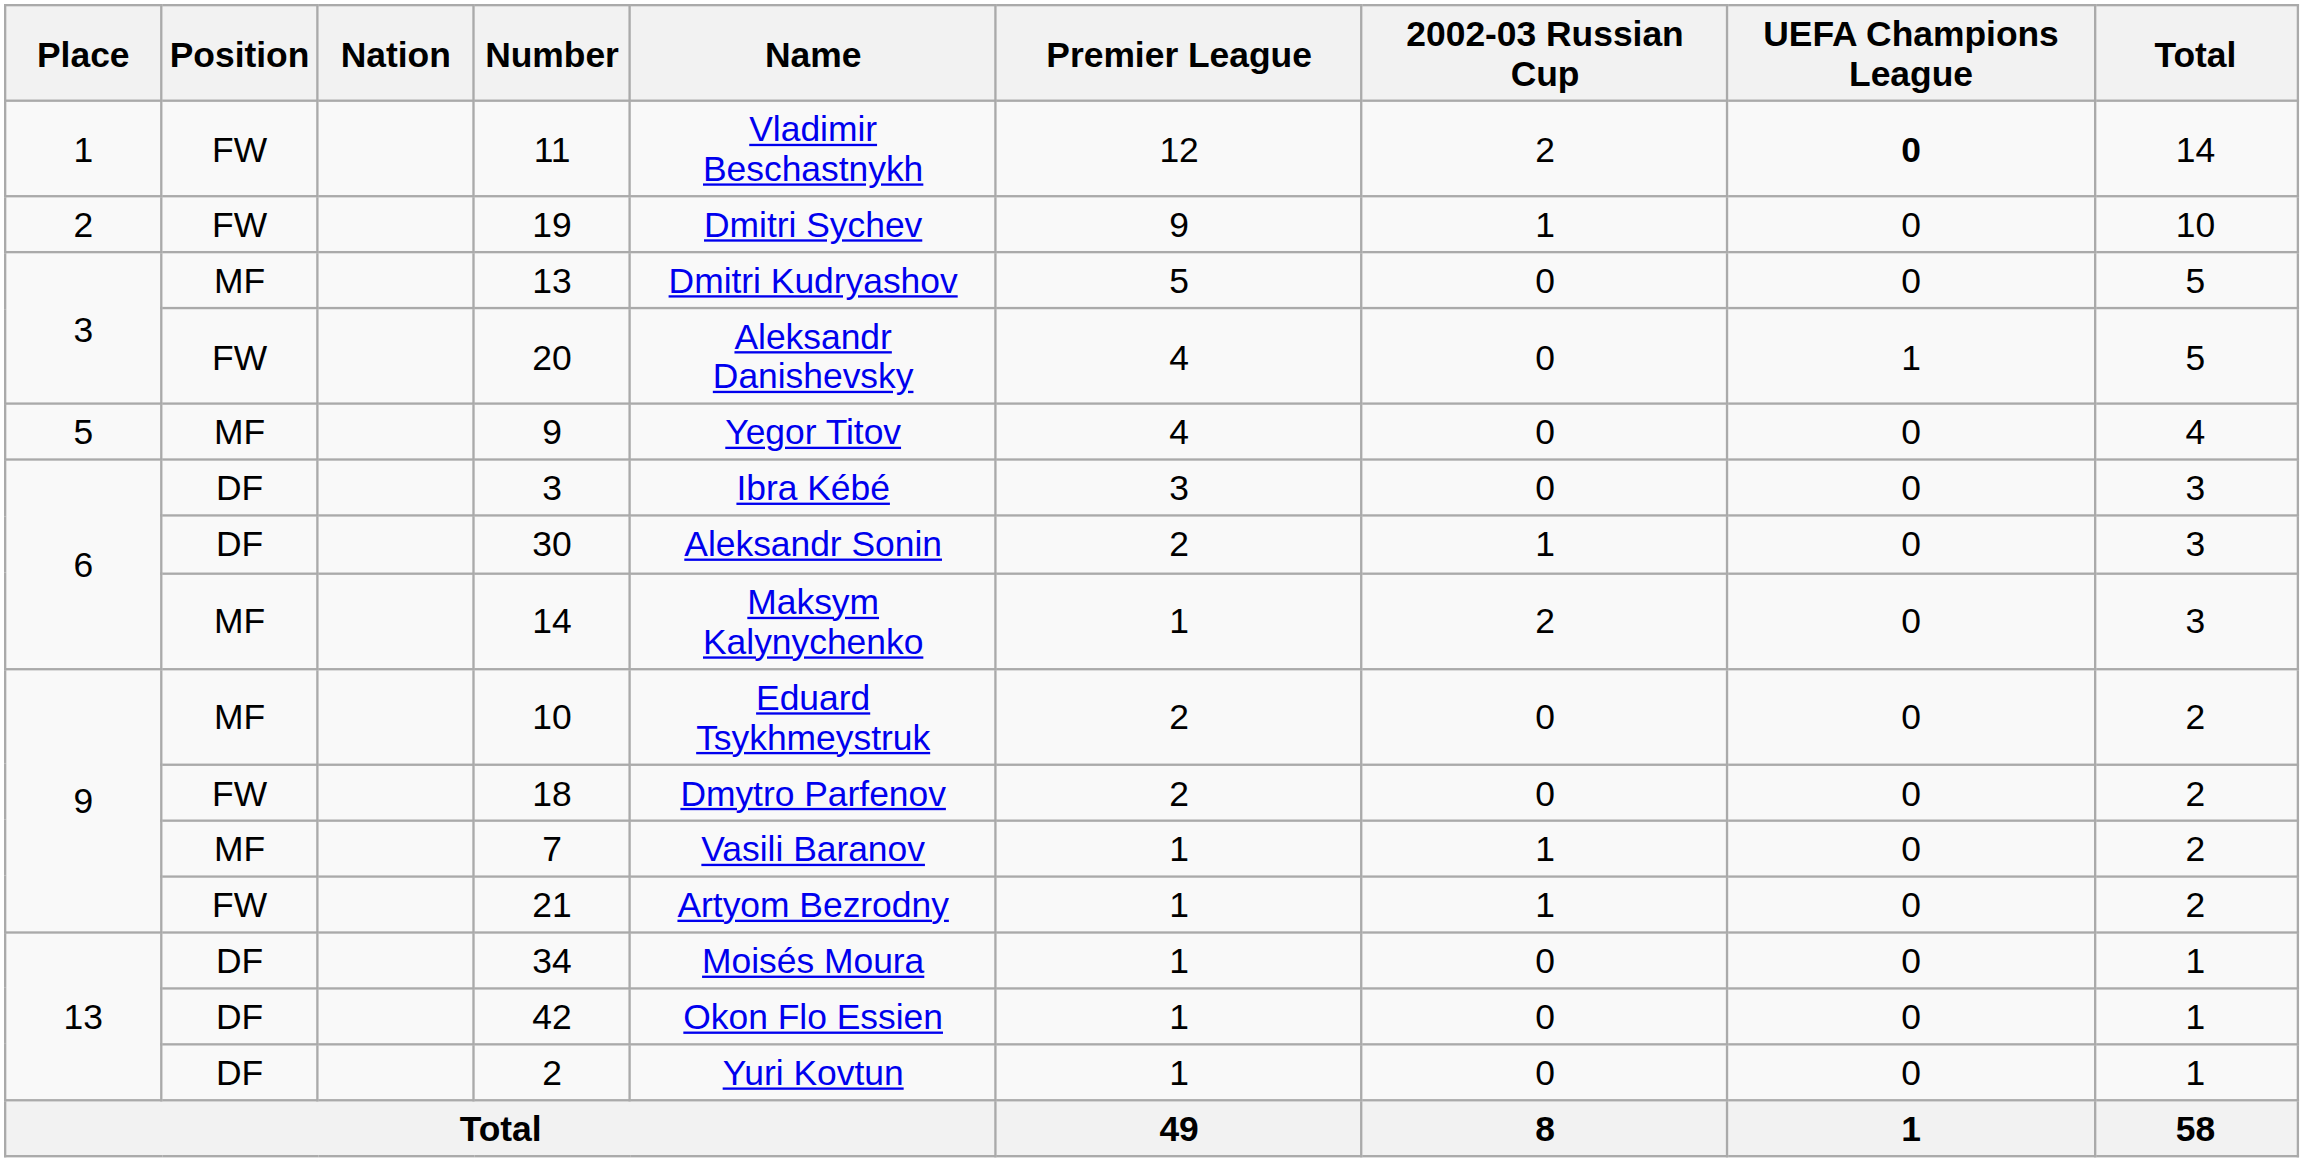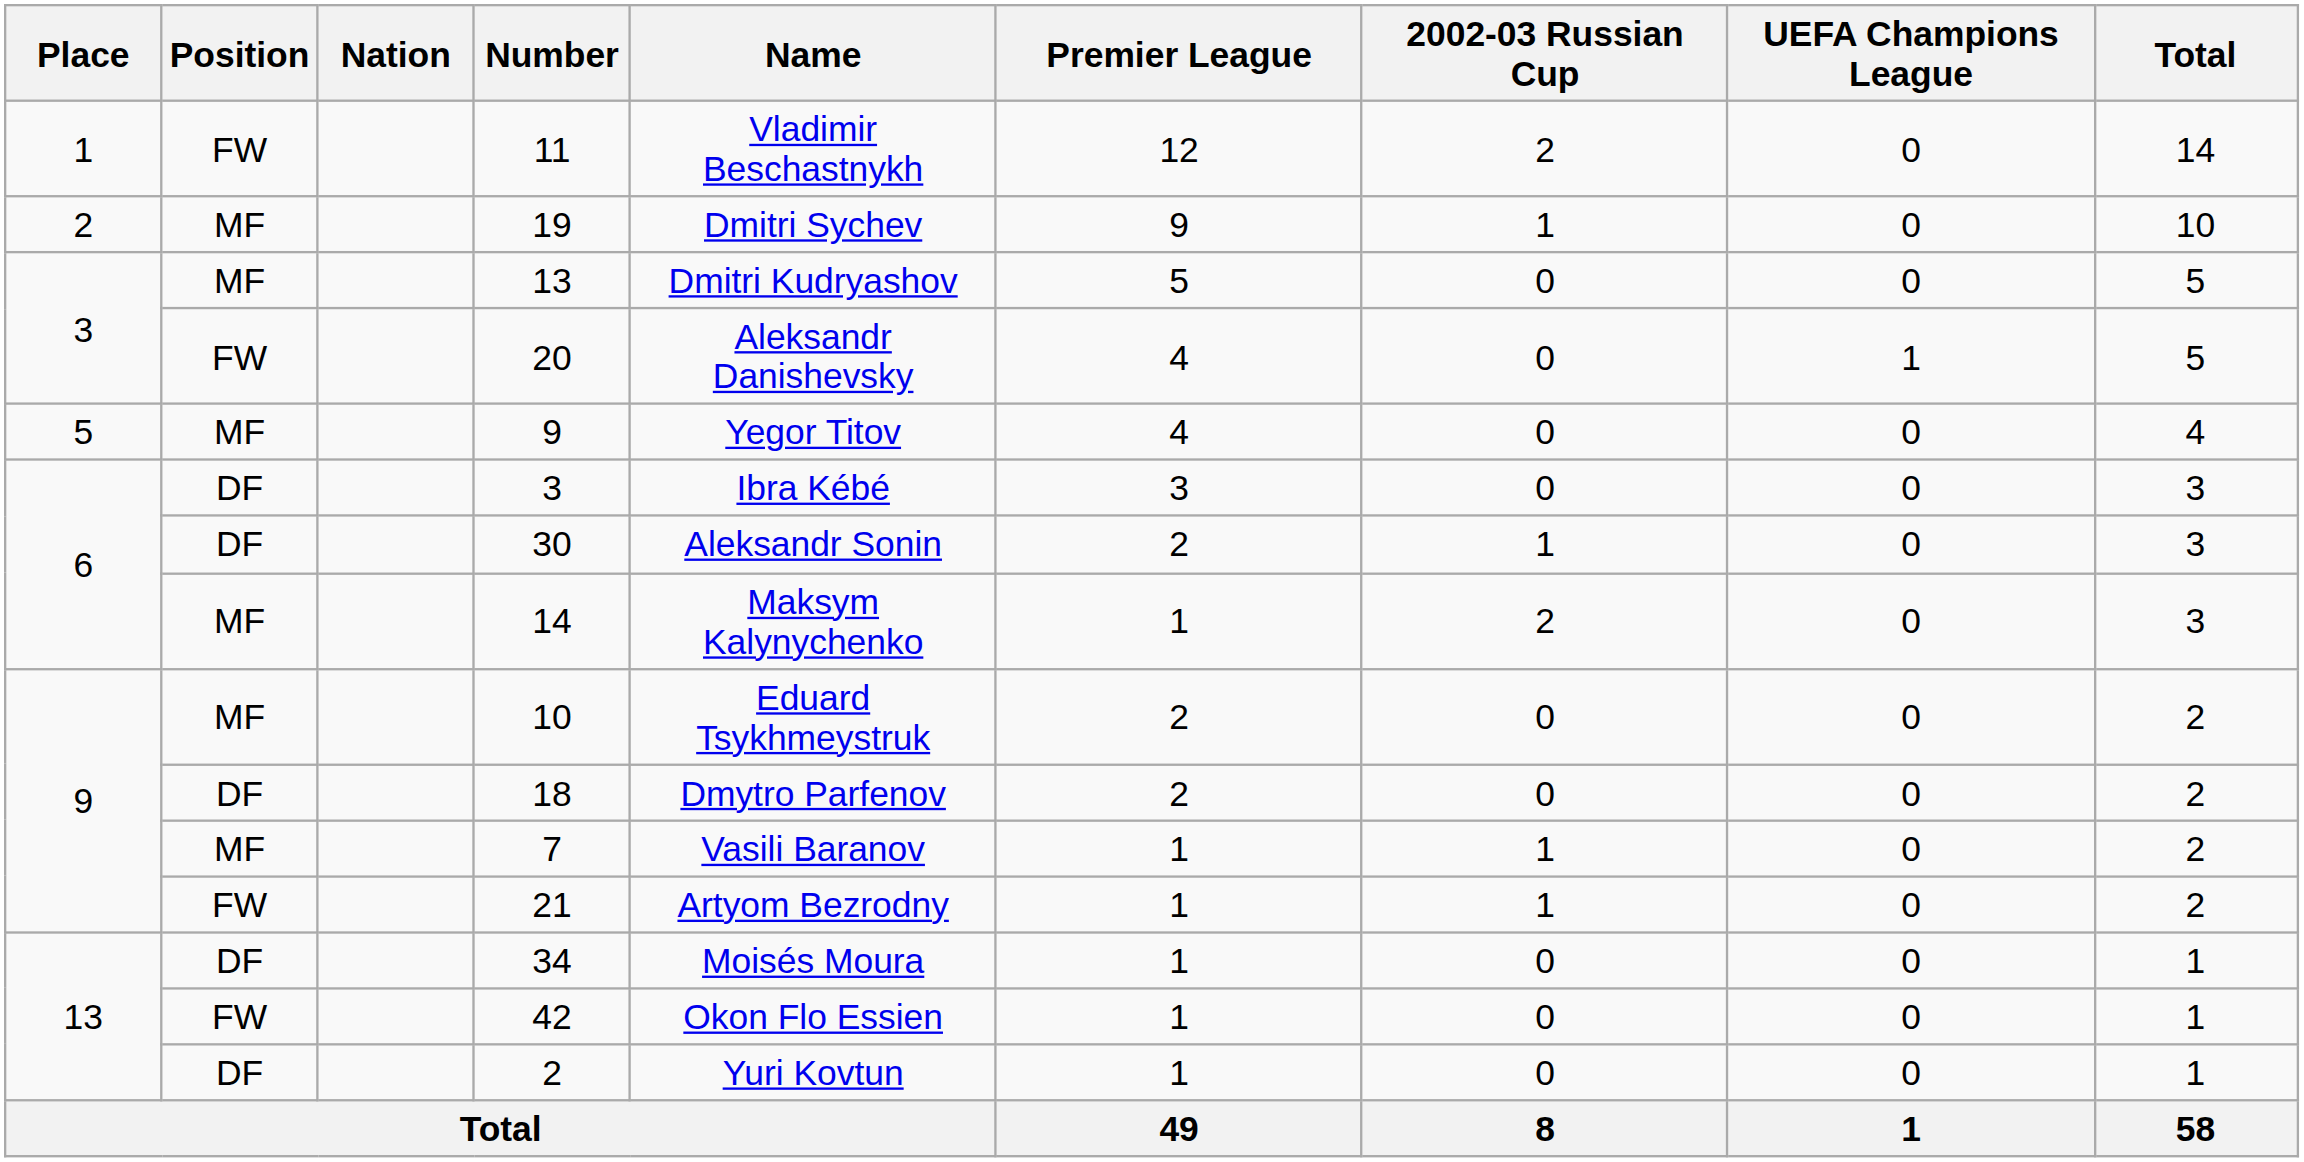 <table class="wikitable" style="font-size: 95%; text-align: center;">
 <tr>
 <th width=60>Place</th>
 <th width=60>Position</th>
 <th width=60>Nation</th>
 <th width=60>Number</th>
 <th width=150>Name</th>
 <th width=150>Premier League</th>
 <th width=150>2002-03 Russian Cup</th>
 <th width=150>UEFA Champions League</th>
 <th width=80>Total</th>
 </tr>
 <tr>
 <td>1</td>
 <td>FW</td>
 <td></td>
 <td>11</td>
 <td><a href='#'>Vladimir Beschastnykh</a></td>
 <td>12</td>
 <td>2</td>
-<td><strong>0</strong></td>
+<td>0</td>
 <td>14</td>
 </tr>
 <tr>
 <td>2</td>
-<td>FW</td>
+<td>MF</td>
 <td></td>
 <td>19</td>
 <td><a href='#'>Dmitri Sychev</a></td>
 <td>9</td>
 <td>1</td>
 <td>0</td>
 <td>10</td>
 </tr>
 <tr>
 <td rowspan="2">3</td>
 <td>MF</td>
 <td></td>
 <td>13</td>
 <td><a href='#'>Dmitri Kudryashov</a></td>
 <td>5</td>
 <td>0</td>
 <td>0</td>
 <td>5</td>
 </tr>
 <tr>
 <td>FW</td>
 <td></td>
 <td>20</td>
 <td><a href='#'>Aleksandr Danishevsky</a></td>
 <td>4</td>
 <td>0</td>
 <td>1</td>
 <td>5</td>
 </tr>
 <tr>
 <td>5</td>
 <td>MF</td>
 <td></td>
 <td>9</td>
 <td><a href='#'>Yegor Titov</a></td>
 <td>4</td>
 <td>0</td>
 <td>0</td>
 <td>4</td>
 </tr>
 <tr>
 <td rowspan="3">6</td>
 <td>DF</td>
 <td></td>
 <td>3</td>
 <td><a href='#'>Ibra Kébé</a></td>
 <td>3</td>
 <td>0</td>
 <td>0</td>
 <td>3</td>
 </tr>
 <tr>
 <td>DF</td>
 <td></td>
 <td>30</td>
 <td><a href='#'>Aleksandr Sonin</a></td>
 <td>2</td>
 <td>1</td>
 <td>0</td>
 <td>3</td>
 </tr>
 <tr>
 <td>MF</td>
 <td></td>
 <td>14</td>
 <td><a href='#'>Maksym Kalynychenko</a></td>
 <td>1</td>
 <td>2</td>
 <td>0</td>
 <td>3</td>
 </tr>
 <tr>
 <td rowspan="4">9</td>
 <td>MF</td>
 <td></td>
 <td>10</td>
 <td><a href='#'>Eduard Tsykhmeystruk</a></td>
 <td>2</td>
 <td>0</td>
 <td>0</td>
 <td>2</td>
 </tr>
 <tr>
-<td>FW</td>
+<td>DF</td>
 <td></td>
 <td>18</td>
 <td><a href='#'>Dmytro Parfenov</a></td>
 <td>2</td>
 <td>0</td>
 <td>0</td>
 <td>2</td>
 </tr>
 <tr>
 <td>MF</td>
 <td></td>
 <td>7</td>
 <td><a href='#'>Vasili Baranov</a></td>
 <td>1</td>
 <td>1</td>
 <td>0</td>
 <td>2</td>
 </tr>
 <tr>
 <td>FW</td>
 <td></td>
 <td>21</td>
 <td><a href='#'>Artyom Bezrodny</a></td>
 <td>1</td>
 <td>1</td>
 <td>0</td>
 <td>2</td>
 </tr>
 <tr>
 <td rowspan="3">13</td>
 <td>DF</td>
 <td></td>
 <td>34</td>
 <td><a href='#'>Moisés Moura</a></td>
 <td>1</td>
 <td>0</td>
 <td>0</td>
 <td>1</td>
 </tr>
 <tr>
-<td>DF</td>
+<td>FW</td>
 <td></td>
 <td>42</td>
 <td><a href='#'>Okon Flo Essien</a></td>
 <td>1</td>
 <td>0</td>
 <td>0</td>
 <td>1</td>
 </tr>
 <tr>
 <td>DF</td>
 <td></td>
 <td>2</td>
 <td><a href='#'>Yuri Kovtun</a></td>
 <td>1</td>
 <td>0</td>
 <td>0</td>
 <td>1</td>
 </tr>
 <tr>
 <th colspan=5>Total</th>
 <th>49</th>
 <th>8</th>
 <th>1</th>
 <th>58</th>
 </tr>
 </table>
